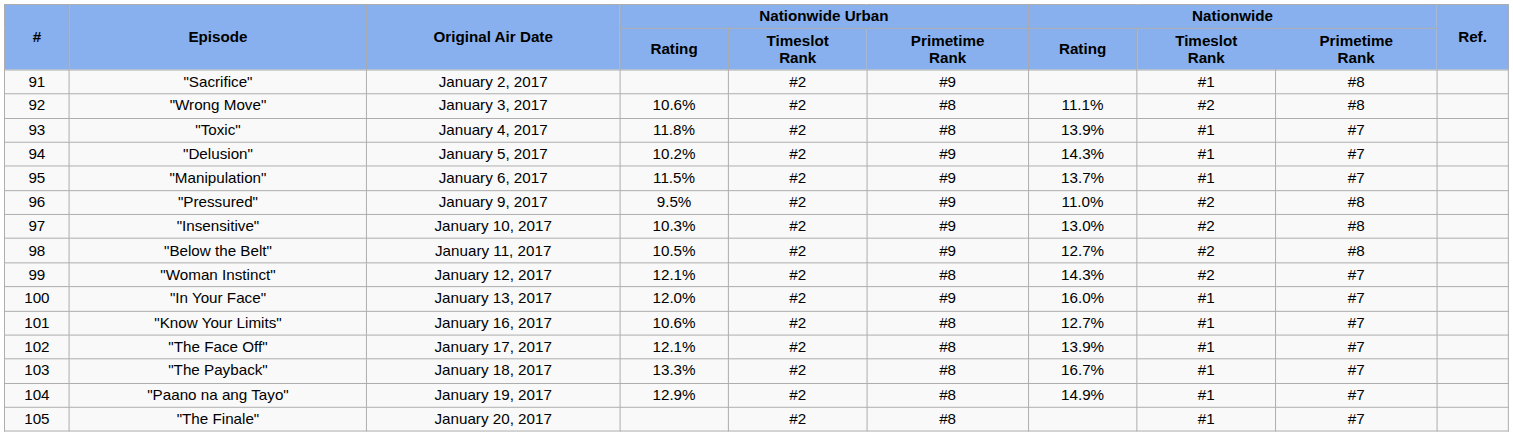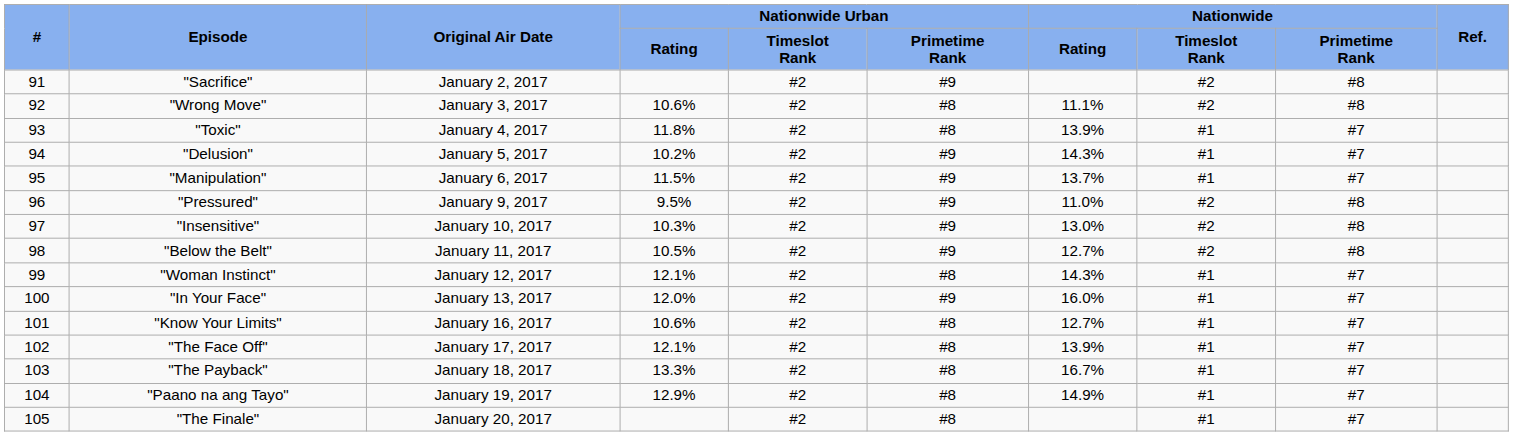 <table class="wikitable"  style="text-align:center; line-height:18px; width:100%;">
 <tr>
 <th style="background:#88b0ef;" rowspan="2">#</th>
 <th style="background:#88b0ef;" rowspan="2">Episode</th>
 <th style="background:#88b0ef;" rowspan="2">Original Air Date</th>
 <th style="background:#88b0ef;" colspan="3">Nationwide Urban</th>
 <th style="background:#88b0ef;" colspan="3">Nationwide</th>
 <th style="background:#88b0ef;" rowspan="2">Ref.</th>
 </tr>
 <tr>
 <th style="background:#88b0ef;">Rating</th>
 <th style="background:#88b0ef;">Timeslot<br>Rank</th>
 <th style="background:#88b0ef;">Primetime<br>Rank</th>
 <th style="background:#88b0ef;">Rating</th>
 <th style="background:#88b0ef;">Timeslot<br>Rank</th>
 <th style="background:#88b0ef;">Primetime<br>Rank</th>
 </tr>
 <tr>
 <td>91</td>
 <td>"Sacrifice"</td>
 <td>January 2, 2017</td>
 <td></td>
 <td>#2</td>
 <td>#9</td>
 <td></td>
-<td>#1</td>
+<td>#2</td>
 <td>#8</td>
 <td></td>
 </tr>
 <tr>
 <td>92</td>
 <td>"Wrong Move"</td>
 <td>January 3, 2017</td>
 <td>10.6%</td>
 <td>#2</td>
 <td>#8</td>
 <td>11.1%</td>
 <td>#2</td>
 <td>#8</td>
 <td></td>
 </tr>
 <tr>
 <td>93</td>
 <td>"Toxic"</td>
 <td>January 4, 2017</td>
 <td>11.8%</td>
 <td>#2</td>
 <td>#8</td>
 <td>13.9%</td>
 <td>#1</td>
 <td>#7</td>
 <td></td>
 </tr>
 <tr>
 <td>94</td>
 <td>"Delusion"</td>
 <td>January 5, 2017</td>
 <td>10.2%</td>
 <td>#2</td>
 <td>#9</td>
 <td>14.3%</td>
 <td>#1</td>
 <td>#7</td>
 <td></td>
 </tr>
 <tr>
 <td>95</td>
 <td>"Manipulation"</td>
 <td>January 6, 2017</td>
 <td>11.5%</td>
 <td>#2</td>
 <td>#9</td>
 <td>13.7%</td>
 <td>#1</td>
 <td>#7</td>
 <td></td>
 </tr>
 <tr>
 <td>96</td>
 <td>"Pressured"</td>
 <td>January 9, 2017</td>
 <td>9.5%</td>
 <td>#2</td>
 <td>#9</td>
 <td>11.0%</td>
 <td>#2</td>
 <td>#8</td>
 <td></td>
 </tr>
 <tr>
 <td>97</td>
 <td>"Insensitive"</td>
 <td>January 10, 2017</td>
 <td>10.3%</td>
 <td>#2</td>
 <td>#9</td>
 <td>13.0%</td>
 <td>#2</td>
 <td>#8</td>
 <td></td>
 </tr>
 <tr>
 <td>98</td>
 <td>"Below the Belt"</td>
 <td>January 11, 2017</td>
 <td>10.5%</td>
 <td>#2</td>
 <td>#9</td>
 <td>12.7%</td>
 <td>#2</td>
 <td>#8</td>
 <td></td>
 </tr>
 <tr>
 <td>99</td>
 <td>"Woman Instinct"</td>
 <td>January 12, 2017</td>
 <td>12.1%</td>
 <td>#2</td>
 <td>#8</td>
 <td>14.3%</td>
-<td>#2</td>
+<td>#1</td>
 <td>#7</td>
 <td></td>
 </tr>
 <tr>
 <td>100</td>
 <td>"In Your Face"</td>
 <td>January 13, 2017</td>
 <td>12.0%</td>
 <td>#2</td>
 <td>#9</td>
 <td>16.0%</td>
 <td>#1</td>
 <td>#7</td>
 <td></td>
 </tr>
 <tr>
 <td>101</td>
 <td>"Know Your Limits"</td>
 <td>January 16, 2017</td>
 <td>10.6%</td>
 <td>#2</td>
 <td>#8</td>
 <td>12.7%</td>
 <td>#1</td>
 <td>#7</td>
 <td></td>
 </tr>
 <tr>
 <td>102</td>
 <td>"The Face Off"</td>
 <td>January 17, 2017</td>
 <td>12.1%</td>
 <td>#2</td>
 <td>#8</td>
 <td>13.9%</td>
 <td>#1</td>
 <td>#7</td>
 <td></td>
 </tr>
 <tr>
 <td>103</td>
 <td>"The Payback"</td>
 <td>January 18, 2017</td>
 <td>13.3%</td>
 <td>#2</td>
 <td>#8</td>
 <td>16.7%</td>
 <td>#1</td>
 <td>#7</td>
 <td></td>
 </tr>
 <tr>
 <td>104</td>
 <td>"Paano na ang Tayo"</td>
 <td>January 19, 2017</td>
 <td>12.9%</td>
 <td>#2</td>
 <td>#8</td>
 <td>14.9%</td>
 <td>#1</td>
 <td>#7</td>
 <td></td>
 </tr>
 <tr>
 <td>105</td>
 <td>"The Finale"</td>
 <td>January 20, 2017</td>
 <td></td>
 <td>#2</td>
 <td>#8</td>
 <td></td>
 <td>#1</td>
 <td>#7</td>
 <td></td>
 </tr>
 </table>
